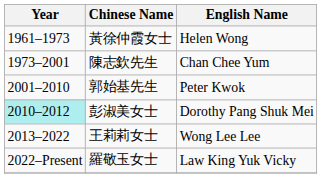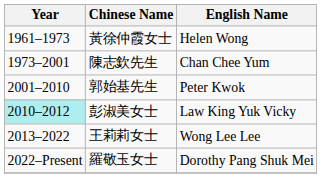 <table class="wikitable">
 <tr>
 <th>Year</th>
 <th>Chinese Name</th>
 <th>English Name</th>
 </tr>
 <tr>
 <td>1961–1973</td>
 <td>黃徐仲霞女士</td>
 <td>Helen Wong</td>
 </tr>
 <tr>
 <td>1973–2001</td>
 <td>陳志欽先生</td>
 <td>Chan Chee Yum</td>
 </tr>
 <tr>
 <td>2001–2010</td>
 <td>郭始基先生</td>
 <td>Peter Kwok</td>
 </tr>
 <tr>
 <td style="background: paleturquoise;">2010–2012</td>
 <td>彭淑美女士</td>
-<td>Dorothy Pang Shuk Mei</td>
+<td>Law King Yuk Vicky</td>
 </tr>
 <tr>
 <td>2013–2022</td>
 <td>王莉莉女士</td>
 <td>Wong Lee Lee</td>
 </tr>
 <tr>
 <td>2022–Present</td>
 <td>羅敬玉女士</td>
-<td>Law King Yuk Vicky</td>
+<td>Dorothy Pang Shuk Mei</td>
 </tr>
 <tr>
 </tr>
 </table>
